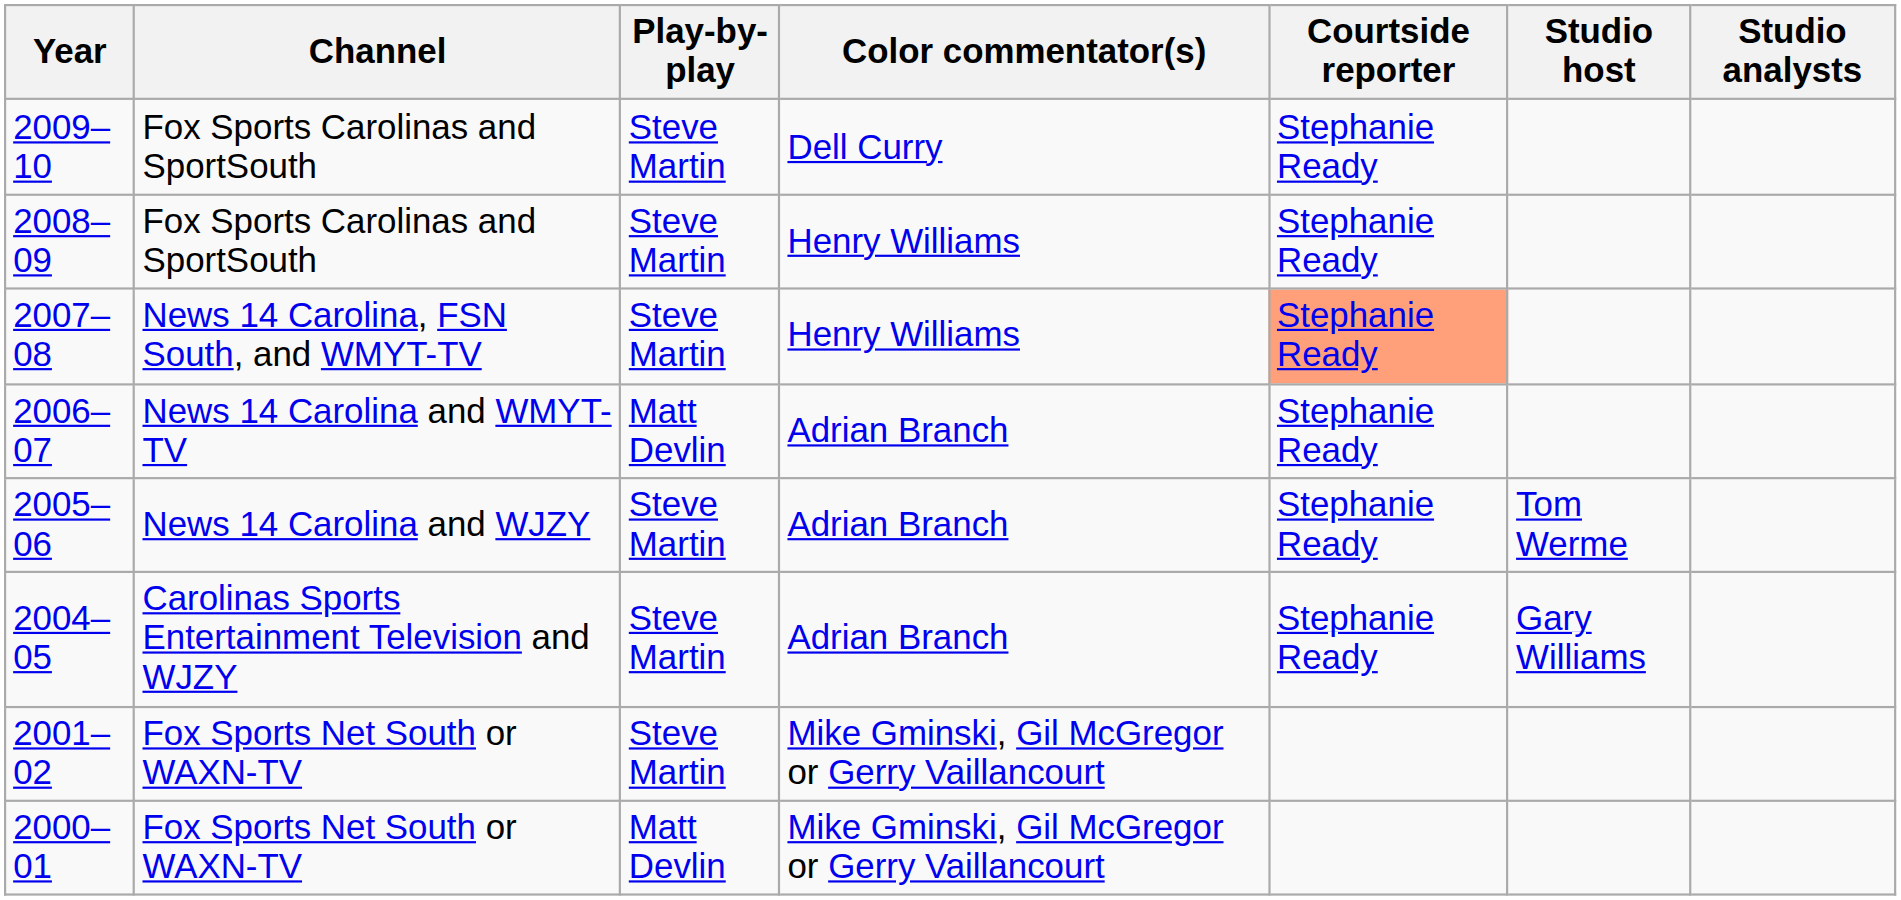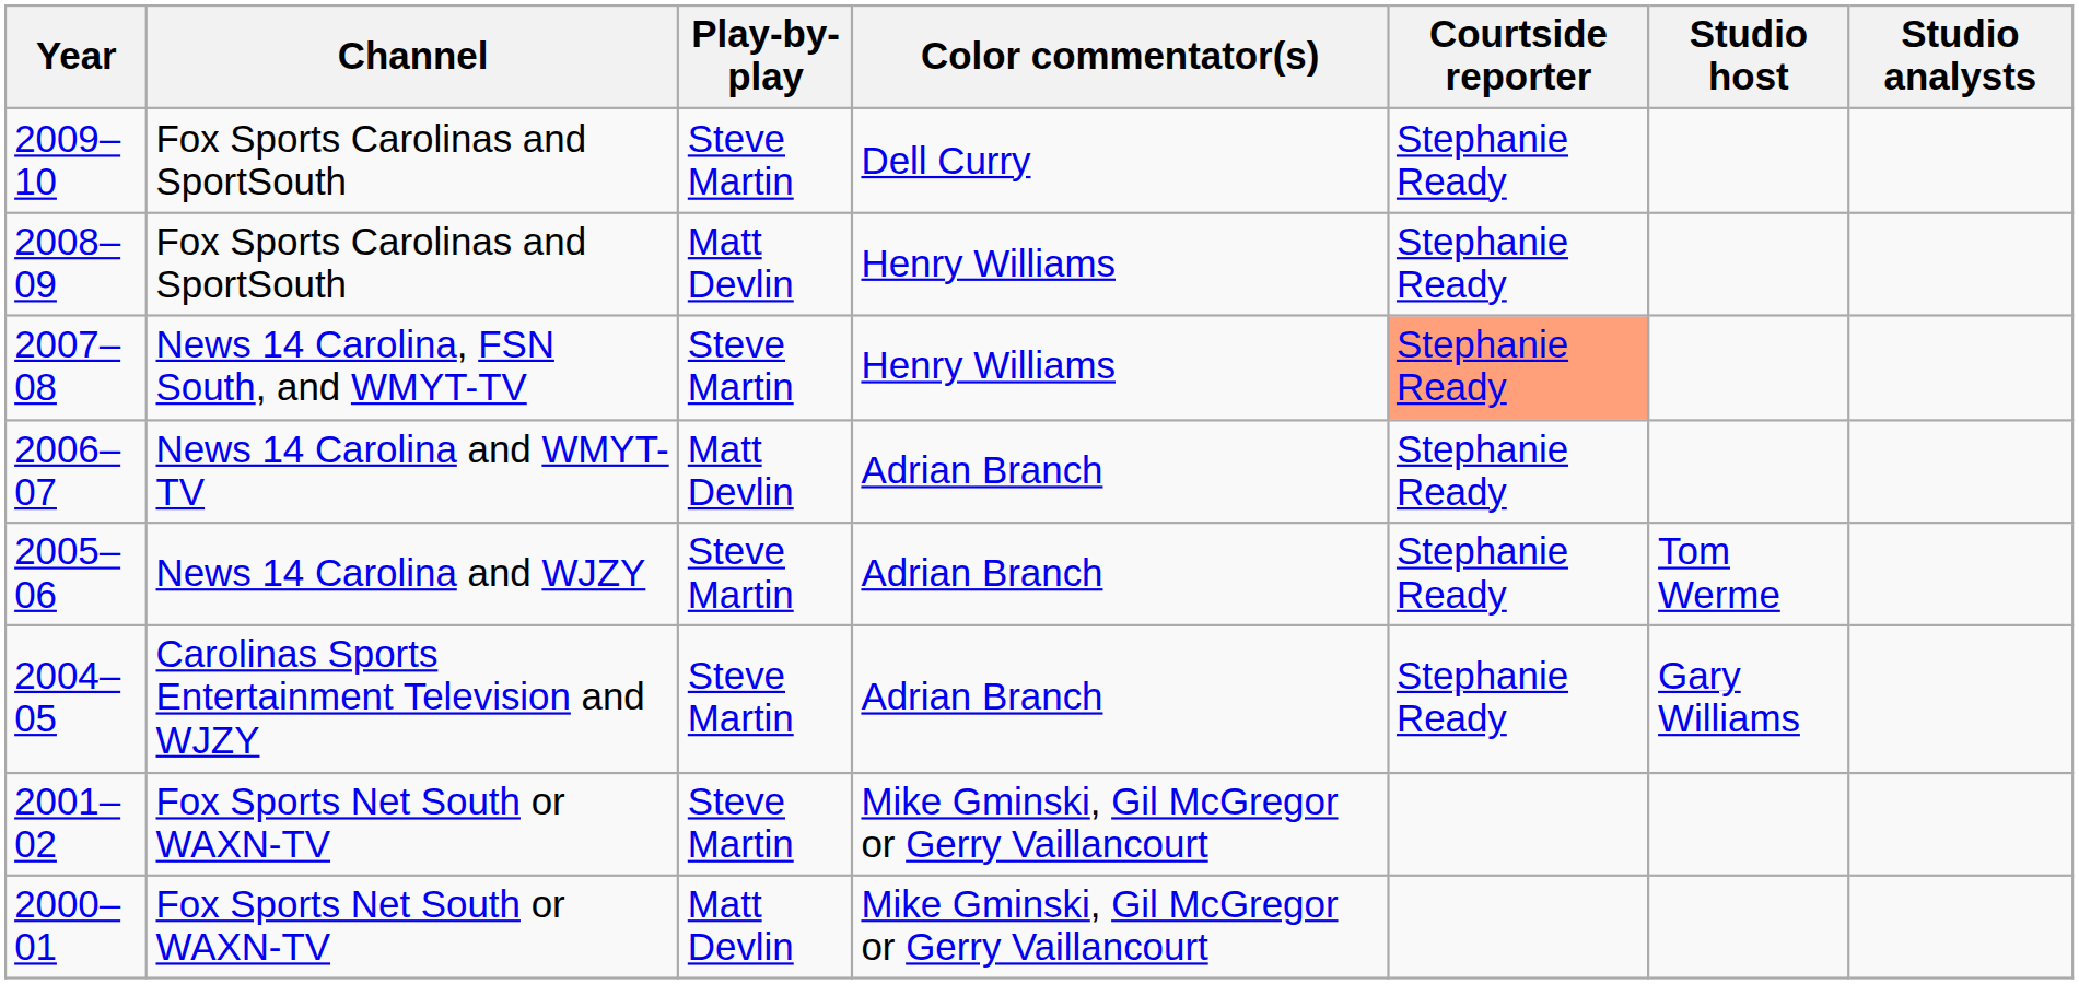 <table class="wikitable">
 <tr>
 <th><strong>Year</strong></th>
 <th><strong>Channel</strong></th>
 <th><strong>Play-by-play</strong></th>
 <th><strong>Color commentator(s)</strong></th>
 <th><strong>Courtside reporter</strong></th>
 <th><strong>Studio host</strong></th>
 <th><strong>Studio analysts</strong></th>
 </tr>
 <tr>
 <td><a href='#'>2009–10</a></td>
 <td>Fox Sports Carolinas and SportSouth</td>
 <td><a href='#'>Steve Martin</a></td>
 <td><a href='#'>Dell Curry</a></td>
 <td><a href='#'>Stephanie Ready</a></td>
 <td></td>
 <td></td>
 </tr>
 <tr>
 <td><a href='#'>2008–09</a></td>
 <td>Fox Sports Carolinas and SportSouth</td>
-<td><a href='#'>Steve Martin</a></td>
+<td><a href='#'>Matt Devlin</a></td>
 <td><a href='#'>Henry Williams</a></td>
 <td><a href='#'>Stephanie Ready</a></td>
 <td></td>
 <td></td>
 </tr>
 <tr>
 <td><a href='#'>2007–08</a></td>
 <td><a href='#'>News 14 Carolina</a>, <a href='#'>FSN South</a>, and <a href='#'>WMYT-TV</a></td>
 <td><a href='#'>Steve Martin</a></td>
 <td><a href='#'>Henry Williams</a></td>
 <td style="background: lightsalmon;"><a href='#'>Stephanie Ready</a></td>
 <td></td>
 <td></td>
 </tr>
 <tr>
 <td><a href='#'>2006–07</a></td>
 <td><a href='#'>News 14 Carolina</a> and <a href='#'>WMYT-TV</a></td>
 <td><a href='#'>Matt Devlin</a></td>
 <td><a href='#'>Adrian Branch</a></td>
 <td><a href='#'>Stephanie Ready</a></td>
 <td></td>
 <td></td>
 </tr>
 <tr>
 <td><a href='#'>2005–06</a></td>
 <td><a href='#'>News 14 Carolina</a> and <a href='#'>WJZY</a></td>
 <td><a href='#'>Steve Martin</a></td>
 <td><a href='#'>Adrian Branch</a></td>
 <td><a href='#'>Stephanie Ready</a></td>
 <td><a href='#'>Tom Werme</a></td>
 <td></td>
 </tr>
 <tr>
 <td><a href='#'>2004–05</a></td>
 <td><a href='#'>Carolinas Sports Entertainment Television</a> and <a href='#'>WJZY</a></td>
 <td><a href='#'>Steve Martin</a></td>
 <td><a href='#'>Adrian Branch</a></td>
 <td><a href='#'>Stephanie Ready</a></td>
 <td><a href='#'>Gary Williams</a></td>
 <td></td>
 </tr>
 <tr>
 <td><a href='#'>2001–02</a></td>
 <td><a href='#'>Fox Sports Net South</a> or <a href='#'>WAXN-TV</a></td>
 <td><a href='#'>Steve Martin</a></td>
 <td><a href='#'>Mike Gminski</a>, <a href='#'>Gil McGregor</a> or <a href='#'>Gerry Vaillancourt</a></td>
 <td></td>
 <td></td>
 <td></td>
 </tr>
 <tr>
 <td><a href='#'>2000–01</a></td>
 <td><a href='#'>Fox Sports Net South</a> or <a href='#'>WAXN-TV</a></td>
 <td><a href='#'>Matt Devlin</a></td>
 <td><a href='#'>Mike Gminski</a>, <a href='#'>Gil McGregor</a> or <a href='#'>Gerry Vaillancourt</a></td>
 <td></td>
 <td></td>
 <td></td>
 </tr>
 </table>
